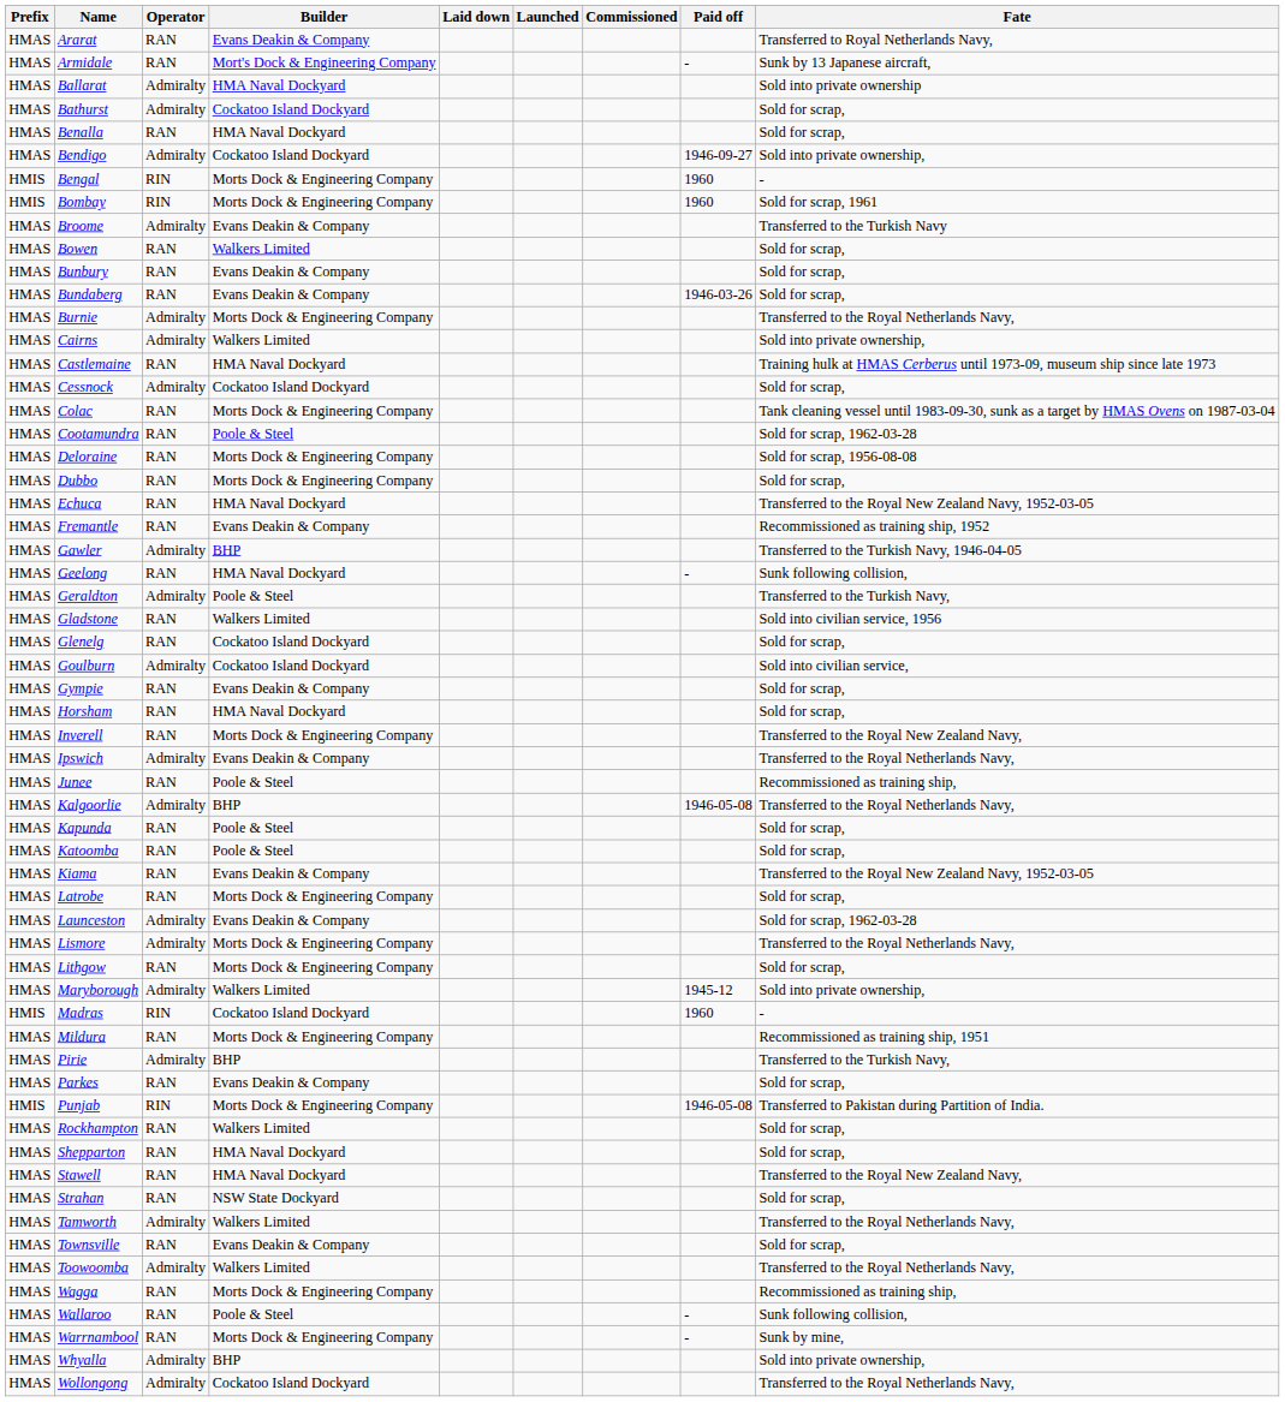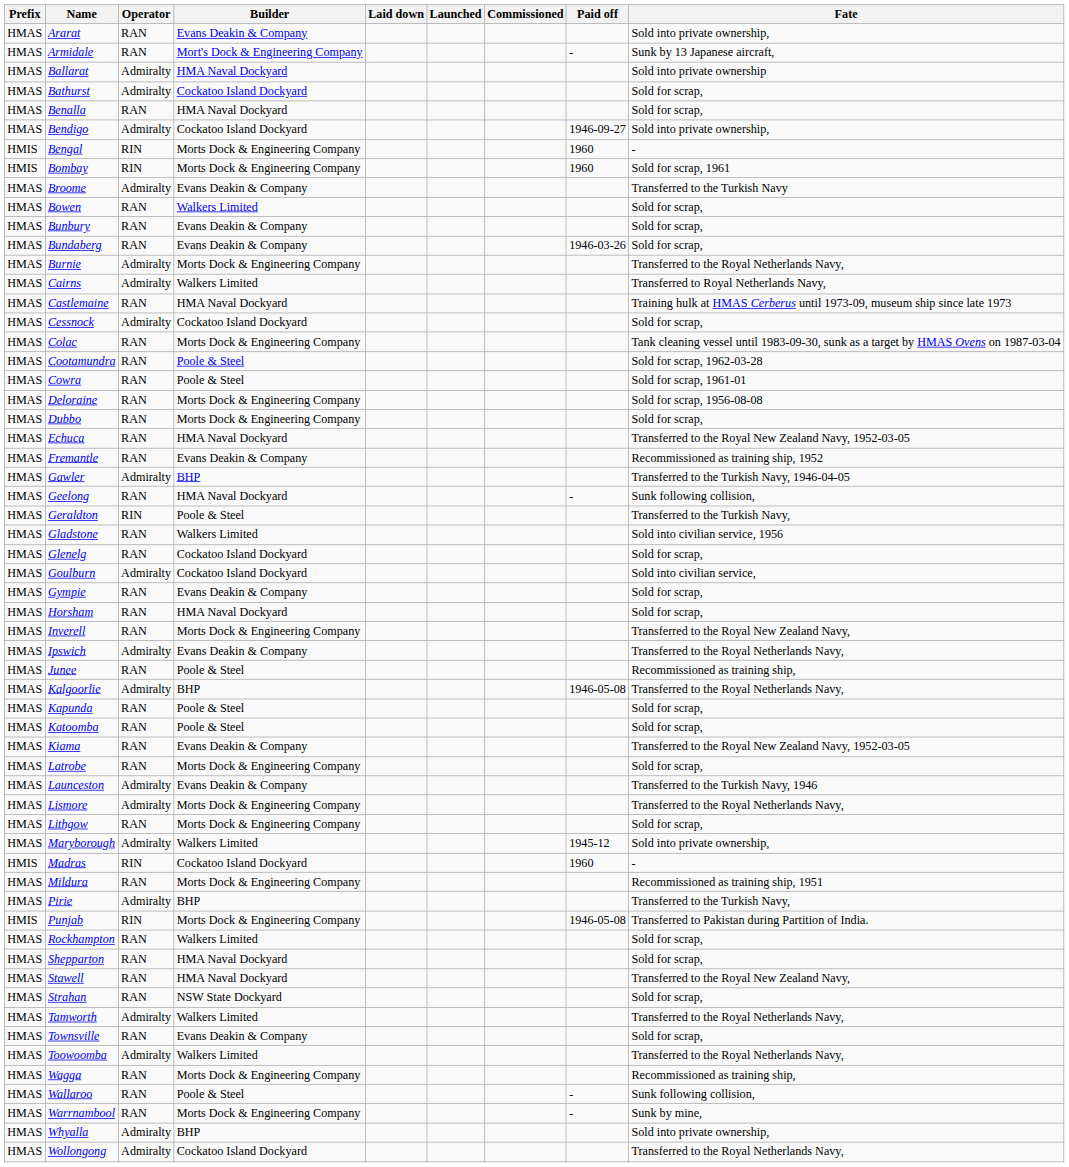 <table class="wikitable sortable">
 <tr>
 <th>Prefix</th>
 <th>Name</th>
 <th>Operator</th>
 <th>Builder</th>
 <th>Laid down</th>
 <th>Launched</th>
 <th>Commissioned</th>
 <th>Paid off</th>
 <th>Fate</th>
 </tr>
 <tr>
 <td>HMAS</td>
 <td><a href='#'><em>Ararat</em></a></td>
 <td>RAN</td>
 <td><a href='#'>Evans Deakin & Company</a></td>
 <td></td>
 <td></td>
 <td></td>
 <td></td>
-<td>Transferred to Royal Netherlands Navy, </td>
+<td>Sold into private ownership, </td>
 </tr>
 <tr>
 <td>HMAS</td>
 <td><a href='#'><em>Armidale</em></a></td>
 <td>RAN</td>
 <td><a href='#'>Mort's Dock & Engineering Company</a></td>
 <td></td>
 <td></td>
 <td></td>
 <td>-</td>
 <td>Sunk by 13 Japanese aircraft, </td>
 </tr>
 <tr>
 <td>HMAS</td>
 <td><a href='#'><em>Ballarat</em></a></td>
 <td>Admiralty</td>
 <td><a href='#'>HMA Naval Dockyard</a></td>
 <td></td>
 <td></td>
 <td></td>
 <td></td>
 <td>Sold into private ownership</td>
 </tr>
 <tr>
 <td>HMAS</td>
 <td><a href='#'><em>Bathurst</em></a></td>
 <td>Admiralty</td>
 <td><a href='#'>Cockatoo Island Dockyard</a></td>
 <td></td>
 <td></td>
 <td></td>
 <td></td>
 <td>Sold for scrap, </td>
 </tr>
 <tr>
 <td>HMAS</td>
 <td><a href='#'><em>Benalla</em></a></td>
 <td>RAN</td>
 <td>HMA Naval Dockyard</td>
 <td></td>
 <td></td>
 <td></td>
 <td></td>
 <td>Sold for scrap, </td>
 </tr>
 <tr>
 <td>HMAS</td>
 <td><a href='#'><em>Bendigo</em></a></td>
 <td>Admiralty</td>
 <td>Cockatoo Island Dockyard</td>
 <td></td>
 <td></td>
 <td></td>
 <td>1946-09-27</td>
 <td>Sold into private ownership, </td>
 </tr>
 <tr>
 <td>HMIS</td>
 <td><a href='#'><em>Bengal</em></a></td>
 <td>RIN</td>
 <td>Morts Dock & Engineering Company</td>
 <td></td>
 <td></td>
 <td></td>
 <td>1960</td>
 <td>-</td>
 </tr>
 <tr>
 <td>HMIS</td>
 <td><a href='#'><em>Bombay</em></a></td>
 <td>RIN</td>
 <td>Morts Dock & Engineering Company</td>
 <td></td>
 <td></td>
 <td></td>
 <td>1960</td>
 <td>Sold for scrap, 1961</td>
 </tr>
 <tr>
 <td>HMAS</td>
 <td><a href='#'><em>Broome</em></a></td>
 <td>Admiralty</td>
 <td>Evans Deakin & Company</td>
 <td></td>
 <td></td>
 <td></td>
 <td></td>
 <td>Transferred to the Turkish Navy</td>
 </tr>
 <tr>
 <td>HMAS</td>
 <td><a href='#'><em>Bowen</em></a></td>
 <td>RAN</td>
 <td><a href='#'>Walkers Limited</a></td>
 <td></td>
 <td></td>
 <td></td>
 <td></td>
 <td>Sold for scrap, </td>
 </tr>
 <tr>
 <td>HMAS</td>
 <td><a href='#'><em>Bunbury</em></a></td>
 <td>RAN</td>
 <td>Evans Deakin & Company</td>
 <td></td>
 <td></td>
 <td></td>
 <td></td>
 <td>Sold for scrap, </td>
 </tr>
 <tr>
 <td>HMAS</td>
 <td><a href='#'><em>Bundaberg</em></a></td>
 <td>RAN</td>
 <td>Evans Deakin & Company</td>
 <td></td>
 <td></td>
 <td></td>
 <td>1946-03-26</td>
 <td>Sold for scrap, </td>
 </tr>
 <tr>
 <td>HMAS</td>
 <td><a href='#'><em>Burnie</em></a></td>
 <td>Admiralty</td>
 <td>Morts Dock & Engineering Company</td>
 <td></td>
 <td></td>
 <td></td>
 <td></td>
 <td>Transferred to the Royal Netherlands Navy, </td>
 </tr>
 <tr>
 <td>HMAS</td>
 <td><a href='#'><em>Cairns</em></a></td>
 <td>Admiralty</td>
 <td>Walkers Limited</td>
 <td></td>
 <td></td>
 <td></td>
 <td></td>
-<td>Sold into private ownership, </td>
+<td>Transferred to Royal Netherlands Navy, </td>
 </tr>
 <tr>
 <td>HMAS</td>
 <td><a href='#'><em>Castlemaine</em></a></td>
 <td>RAN</td>
 <td>HMA Naval Dockyard</td>
 <td></td>
 <td></td>
 <td></td>
 <td></td>
 <td>Training hulk at <a href='#'>HMAS <em>Cerberus</em></a> until 1973-09, museum ship since late 1973</td>
 </tr>
 <tr>
 <td>HMAS</td>
 <td><a href='#'><em>Cessnock</em></a></td>
 <td>Admiralty</td>
 <td>Cockatoo Island Dockyard</td>
 <td></td>
 <td></td>
 <td></td>
 <td></td>
 <td>Sold for scrap, </td>
 </tr>
 <tr>
 <td>HMAS</td>
 <td><a href='#'><em>Colac</em></a></td>
 <td>RAN</td>
 <td>Morts Dock & Engineering Company</td>
 <td></td>
 <td></td>
 <td></td>
 <td></td>
 <td>Tank cleaning vessel until 1983-09-30, sunk as a target by <a href='#'>HMAS <em>Ovens</em></a> on 1987-03-04</td>
 </tr>
 <tr>
 <td>HMAS</td>
 <td><a href='#'><em>Cootamundra</em></a></td>
 <td>RAN</td>
 <td><a href='#'>Poole & Steel</a></td>
 <td></td>
 <td></td>
 <td></td>
 <td></td>
 <td>Sold for scrap, 1962-03-28</td>
+</tr>
+<tr>
+<td>HMAS</td>
+<td><a href='#'><em>Cowra</em></a></td>
+<td>RAN</td>
+<td>Poole & Steel</td>
+<td></td>
+<td></td>
+<td></td>
+<td></td>
+<td>Sold for scrap, 1961-01</td>
 </tr>
 <tr>
 <td>HMAS</td>
 <td><a href='#'><em>Deloraine</em></a></td>
 <td>RAN</td>
 <td>Morts Dock & Engineering Company</td>
 <td></td>
 <td></td>
 <td></td>
 <td></td>
 <td>Sold for scrap, 1956-08-08</td>
 </tr>
 <tr>
 <td>HMAS</td>
 <td><a href='#'><em>Dubbo</em></a></td>
 <td>RAN</td>
 <td>Morts Dock & Engineering Company</td>
 <td></td>
 <td></td>
 <td></td>
 <td></td>
 <td>Sold for scrap, </td>
 </tr>
 <tr>
 <td>HMAS</td>
 <td><a href='#'><em>Echuca</em></a></td>
 <td>RAN</td>
 <td>HMA Naval Dockyard</td>
 <td></td>
 <td></td>
 <td></td>
 <td></td>
 <td>Transferred to the Royal New Zealand Navy, 1952-03-05</td>
 </tr>
 <tr>
 <td>HMAS</td>
 <td><a href='#'><em>Fremantle</em></a></td>
 <td>RAN</td>
 <td>Evans Deakin & Company</td>
 <td></td>
 <td></td>
 <td></td>
 <td></td>
 <td>Recommissioned as training ship, 1952</td>
 </tr>
 <tr>
 <td>HMAS</td>
 <td><a href='#'><em>Gawler</em></a></td>
 <td>Admiralty</td>
 <td><a href='#'>BHP</a></td>
 <td></td>
 <td></td>
 <td></td>
 <td></td>
 <td>Transferred to the Turkish Navy, 1946-04-05</td>
 </tr>
 <tr>
 <td>HMAS</td>
 <td><a href='#'><em>Geelong</em></a></td>
 <td>RAN</td>
 <td>HMA Naval Dockyard</td>
 <td></td>
 <td></td>
 <td></td>
 <td>-</td>
 <td>Sunk following collision, </td>
 </tr>
 <tr>
 <td>HMAS</td>
 <td><a href='#'><em>Geraldton</em></a></td>
-<td>Admiralty</td>
+<td>RIN</td>
 <td>Poole & Steel</td>
 <td></td>
 <td></td>
 <td></td>
 <td></td>
 <td>Transferred to the Turkish Navy, </td>
 </tr>
 <tr>
 <td>HMAS</td>
 <td><a href='#'><em>Gladstone</em></a></td>
 <td>RAN</td>
 <td>Walkers Limited</td>
 <td></td>
 <td></td>
 <td></td>
 <td></td>
 <td>Sold into civilian service, 1956</td>
 </tr>
 <tr>
 <td>HMAS</td>
 <td><a href='#'><em>Glenelg</em></a></td>
 <td>RAN</td>
 <td>Cockatoo Island Dockyard</td>
 <td></td>
 <td></td>
 <td></td>
 <td></td>
 <td>Sold for scrap, </td>
 </tr>
 <tr>
 <td>HMAS</td>
 <td><a href='#'><em>Goulburn</em></a></td>
 <td>Admiralty</td>
 <td>Cockatoo Island Dockyard</td>
 <td></td>
 <td></td>
 <td></td>
 <td></td>
 <td>Sold into civilian service, </td>
 </tr>
 <tr>
 <td>HMAS</td>
 <td><a href='#'><em>Gympie</em></a></td>
 <td>RAN</td>
 <td>Evans Deakin & Company</td>
 <td></td>
 <td></td>
 <td></td>
 <td></td>
 <td>Sold for scrap, </td>
 </tr>
 <tr>
 <td>HMAS</td>
 <td><a href='#'><em>Horsham</em></a></td>
 <td>RAN</td>
 <td>HMA Naval Dockyard</td>
 <td></td>
 <td></td>
 <td></td>
 <td></td>
 <td>Sold for scrap, </td>
 </tr>
 <tr>
 <td>HMAS</td>
 <td><a href='#'><em>Inverell</em></a></td>
 <td>RAN</td>
 <td>Morts Dock & Engineering Company</td>
 <td></td>
 <td></td>
 <td></td>
 <td></td>
 <td>Transferred to the Royal New Zealand Navy, </td>
 </tr>
 <tr>
 <td>HMAS</td>
 <td><a href='#'><em>Ipswich</em></a></td>
 <td>Admiralty</td>
 <td>Evans Deakin & Company</td>
 <td></td>
 <td></td>
 <td></td>
 <td></td>
 <td>Transferred to the Royal Netherlands Navy, </td>
 </tr>
 <tr>
 <td>HMAS</td>
 <td><a href='#'><em>Junee</em></a></td>
 <td>RAN</td>
 <td>Poole & Steel</td>
 <td></td>
 <td></td>
 <td></td>
 <td></td>
 <td>Recommissioned as training ship, </td>
 </tr>
 <tr>
 <td>HMAS</td>
 <td><a href='#'><em>Kalgoorlie</em></a></td>
 <td>Admiralty</td>
 <td>BHP</td>
 <td></td>
 <td></td>
 <td></td>
 <td>1946-05-08</td>
 <td>Transferred to the Royal Netherlands Navy, </td>
 </tr>
 <tr>
 <td>HMAS</td>
 <td><a href='#'><em>Kapunda</em></a></td>
 <td>RAN</td>
 <td>Poole & Steel</td>
 <td></td>
 <td></td>
 <td></td>
 <td></td>
 <td>Sold for scrap, </td>
 </tr>
 <tr>
 <td>HMAS</td>
 <td><a href='#'><em>Katoomba</em></a></td>
 <td>RAN</td>
 <td>Poole & Steel</td>
 <td></td>
 <td></td>
 <td></td>
 <td></td>
 <td>Sold for scrap, </td>
 </tr>
 <tr>
 <td>HMAS</td>
 <td><a href='#'><em>Kiama</em></a></td>
 <td>RAN</td>
 <td>Evans Deakin & Company</td>
 <td></td>
 <td></td>
 <td></td>
 <td></td>
 <td>Transferred to the Royal New Zealand Navy, 1952-03-05</td>
 </tr>
 <tr>
 <td>HMAS</td>
 <td><a href='#'><em>Latrobe</em></a></td>
 <td>RAN</td>
 <td>Morts Dock & Engineering Company</td>
 <td></td>
 <td></td>
 <td></td>
 <td></td>
 <td>Sold for scrap, </td>
 </tr>
 <tr>
 <td>HMAS</td>
 <td><a href='#'><em>Launceston</em></a></td>
 <td>Admiralty</td>
 <td>Evans Deakin & Company</td>
 <td></td>
 <td></td>
 <td></td>
 <td></td>
-<td>Sold for scrap, 1962-03-28</td>
+<td>Transferred to the Turkish Navy, 1946</td>
 </tr>
 <tr>
 <td>HMAS</td>
 <td><a href='#'><em>Lismore</em></a></td>
 <td>Admiralty</td>
 <td>Morts Dock & Engineering Company</td>
 <td></td>
 <td></td>
 <td></td>
 <td></td>
 <td>Transferred to the Royal Netherlands Navy, </td>
 </tr>
 <tr>
 <td>HMAS</td>
 <td><a href='#'><em>Lithgow</em></a></td>
 <td>RAN</td>
 <td>Morts Dock & Engineering Company</td>
 <td></td>
 <td></td>
 <td></td>
 <td></td>
 <td>Sold for scrap, </td>
 </tr>
 <tr>
 <td>HMAS</td>
 <td><a href='#'><em>Maryborough</em></a></td>
 <td>Admiralty</td>
 <td>Walkers Limited</td>
 <td></td>
 <td></td>
 <td></td>
 <td>1945-12</td>
 <td>Sold into private ownership, </td>
 </tr>
 <tr>
 <td>HMIS</td>
 <td><a href='#'><em>Madras</em></a></td>
 <td>RIN</td>
 <td>Cockatoo Island Dockyard</td>
 <td></td>
 <td></td>
 <td></td>
 <td>1960</td>
 <td>-</td>
 </tr>
 <tr>
 <td>HMAS</td>
 <td><a href='#'><em>Mildura</em></a></td>
 <td>RAN</td>
 <td>Morts Dock & Engineering Company</td>
 <td></td>
 <td></td>
 <td></td>
 <td></td>
 <td>Recommissioned as training ship, 1951</td>
 </tr>
 <tr>
 <td>HMAS</td>
 <td><a href='#'><em>Pirie</em></a></td>
 <td>Admiralty</td>
 <td>BHP</td>
 <td></td>
 <td></td>
 <td></td>
 <td></td>
 <td>Transferred to the Turkish Navy, </td>
-</tr>
-<tr>
-<td>HMAS</td>
-<td><a href='#'><em>Parkes</em></a></td>
-<td>RAN</td>
-<td>Evans Deakin & Company</td>
-<td></td>
-<td></td>
-<td></td>
-<td></td>
-<td>Sold for scrap, </td>
 </tr>
 <tr>
 <td>HMIS</td>
 <td><a href='#'><em>Punjab</em></a></td>
 <td>RIN</td>
 <td>Morts Dock & Engineering Company</td>
 <td></td>
 <td></td>
 <td></td>
 <td>1946-05-08</td>
 <td>Transferred to Pakistan during Partition of India.</td>
 </tr>
 <tr>
 <td>HMAS</td>
 <td><a href='#'><em>Rockhampton</em></a></td>
 <td>RAN</td>
 <td>Walkers Limited</td>
 <td></td>
 <td></td>
 <td></td>
 <td></td>
 <td>Sold for scrap, </td>
 </tr>
 <tr>
 <td>HMAS</td>
 <td><a href='#'><em>Shepparton</em></a></td>
 <td>RAN</td>
 <td>HMA Naval Dockyard</td>
 <td></td>
 <td></td>
 <td></td>
 <td></td>
 <td>Sold for scrap, </td>
 </tr>
 <tr>
 <td>HMAS</td>
 <td><a href='#'><em>Stawell</em></a></td>
 <td>RAN</td>
 <td>HMA Naval Dockyard</td>
 <td></td>
 <td></td>
 <td></td>
 <td></td>
 <td>Transferred to the Royal New Zealand Navy, </td>
 </tr>
 <tr>
 <td>HMAS</td>
 <td><a href='#'><em>Strahan</em></a></td>
 <td>RAN</td>
 <td>NSW State Dockyard</td>
 <td></td>
 <td></td>
 <td></td>
 <td></td>
 <td>Sold for scrap, </td>
 </tr>
 <tr>
 <td>HMAS</td>
 <td><a href='#'><em>Tamworth</em></a></td>
 <td>Admiralty</td>
 <td>Walkers Limited</td>
 <td></td>
 <td></td>
 <td></td>
 <td></td>
 <td>Transferred to the Royal Netherlands Navy, </td>
 </tr>
 <tr>
 <td>HMAS</td>
 <td><a href='#'><em>Townsville</em></a></td>
 <td>RAN</td>
 <td>Evans Deakin & Company</td>
 <td></td>
 <td></td>
 <td></td>
 <td></td>
 <td>Sold for scrap, </td>
 </tr>
 <tr>
 <td>HMAS</td>
 <td><a href='#'><em>Toowoomba</em></a></td>
 <td>Admiralty</td>
 <td>Walkers Limited</td>
 <td></td>
 <td></td>
 <td></td>
 <td></td>
 <td>Transferred to the Royal Netherlands Navy, </td>
 </tr>
 <tr>
 <td>HMAS</td>
 <td><a href='#'><em>Wagga</em></a></td>
 <td>RAN</td>
 <td>Morts Dock & Engineering Company</td>
 <td></td>
 <td></td>
 <td></td>
 <td></td>
 <td>Recommissioned as training ship, </td>
 </tr>
 <tr>
 <td>HMAS</td>
 <td><a href='#'><em>Wallaroo</em></a></td>
 <td>RAN</td>
 <td>Poole & Steel</td>
 <td></td>
 <td></td>
 <td></td>
 <td>-</td>
 <td>Sunk following collision, </td>
 </tr>
 <tr>
 <td>HMAS</td>
 <td><a href='#'><em>Warrnambool</em></a></td>
 <td>RAN</td>
 <td>Morts Dock & Engineering Company</td>
 <td></td>
 <td></td>
 <td></td>
 <td>-</td>
 <td>Sunk by mine, </td>
 </tr>
 <tr>
 <td>HMAS</td>
 <td><a href='#'><em>Whyalla</em></a></td>
 <td>Admiralty</td>
 <td>BHP</td>
 <td></td>
 <td></td>
 <td></td>
 <td></td>
 <td>Sold into private ownership, </td>
 </tr>
 <tr>
 <td>HMAS</td>
 <td><a href='#'><em>Wollongong</em></a></td>
 <td>Admiralty</td>
 <td>Cockatoo Island Dockyard</td>
 <td></td>
 <td></td>
 <td></td>
 <td></td>
 <td>Transferred to the Royal Netherlands Navy, </td>
 </tr>
 </table>
